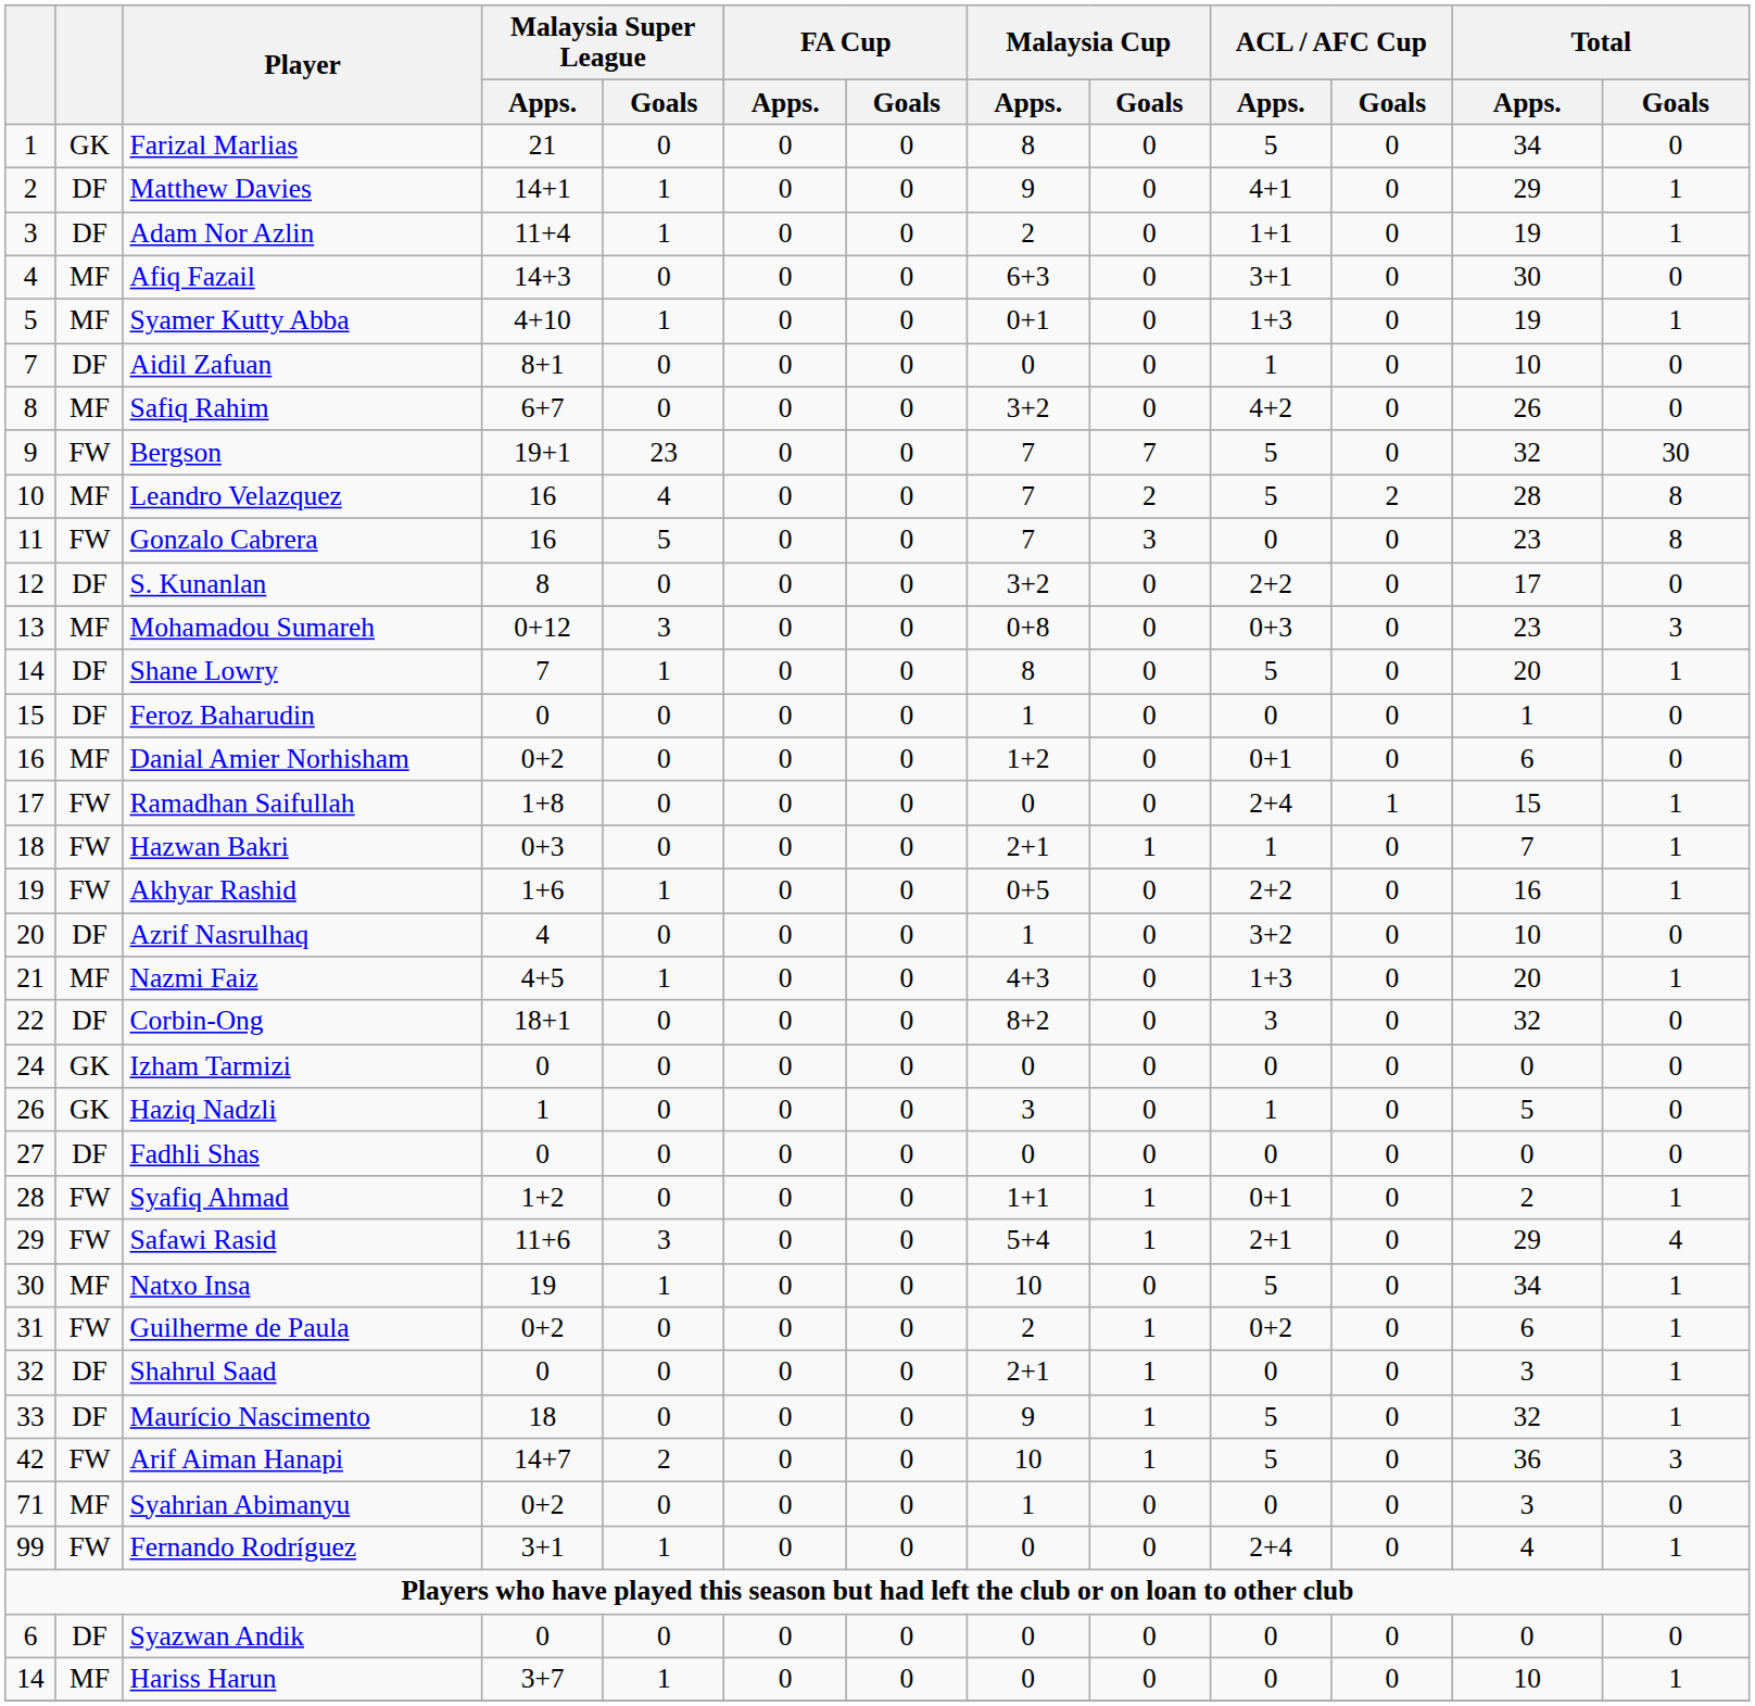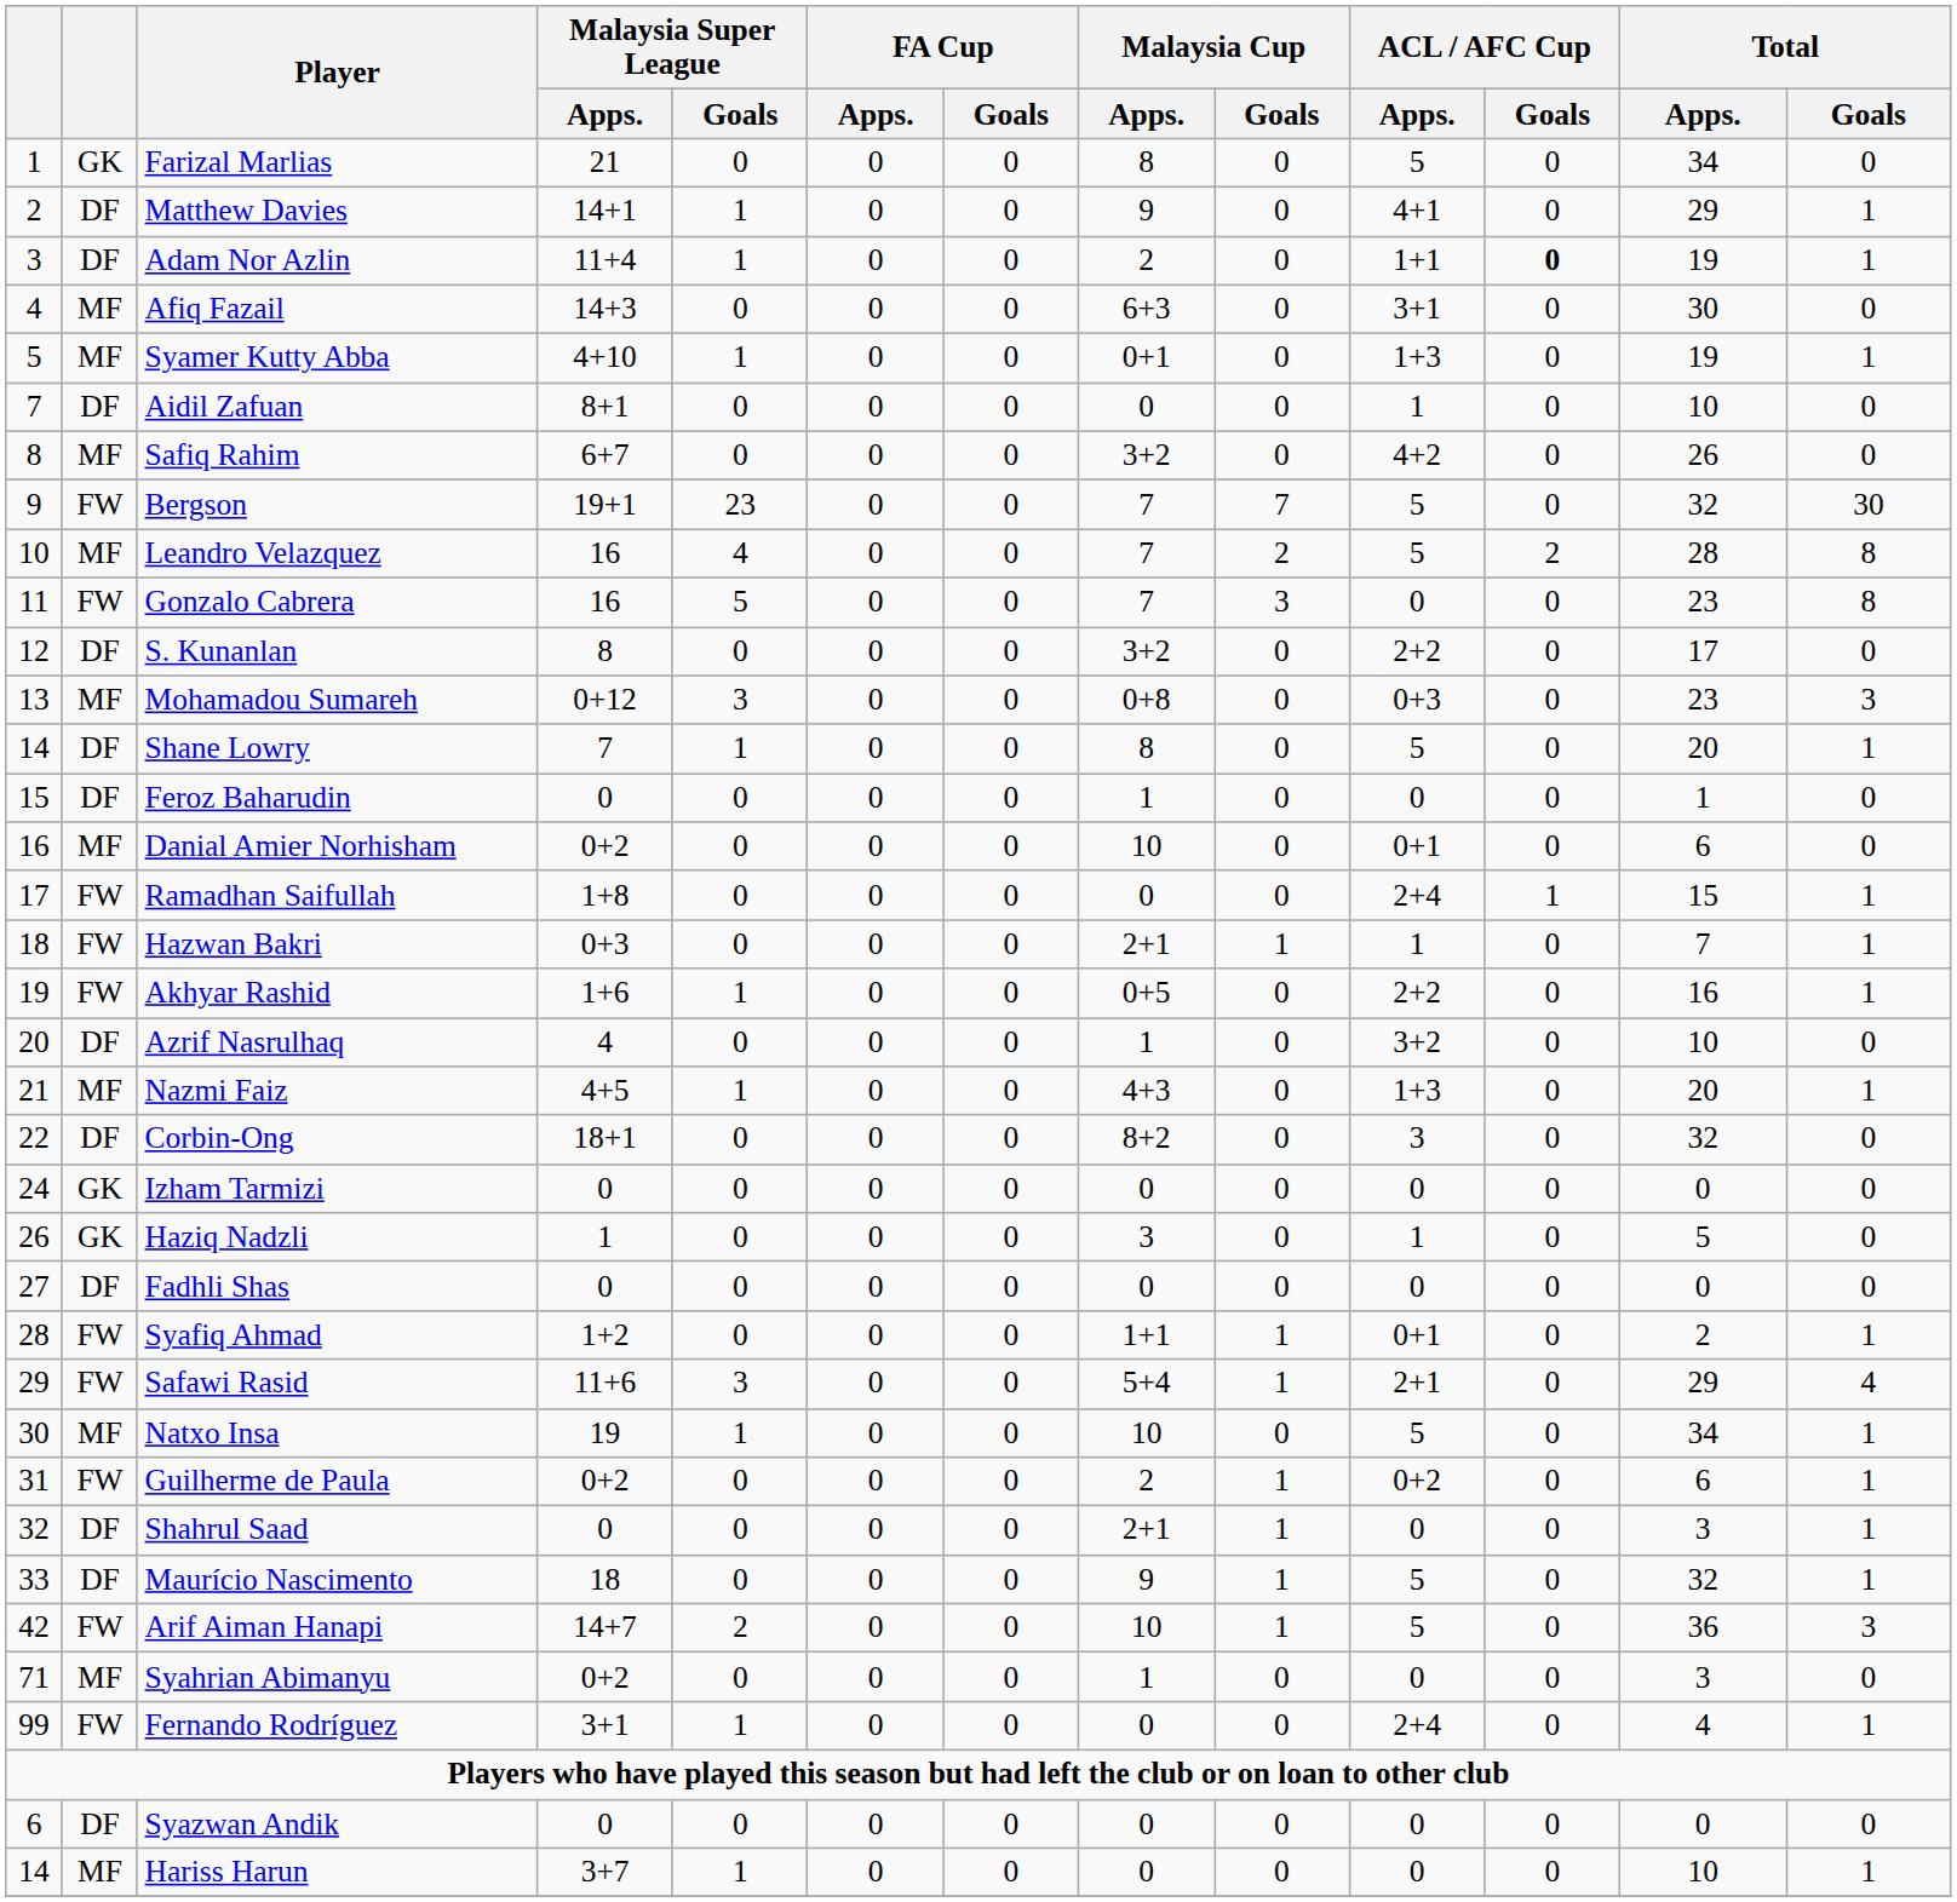 <table class="wikitable" style="text-align:center; font-size:100%; width:80%;">
 <tr>
 <th rowspan=2></th>
 <th rowspan=2></th>
 <th rowspan=2 width="200">Player</th>
 <th colspan=2 width="105">Malaysia Super League</th>
 <th colspan=2 width="105">FA Cup</th>
 <th colspan=2 width="105">Malaysia Cup</th>
 <th colspan=2 width="105">ACL / AFC Cup</th>
 <th colspan=2 width="130">Total</th>
 </tr>
 <tr>
 <th>Apps.</th>
 <th>Goals</th>
 <th>Apps.</th>
 <th>Goals</th>
 <th>Apps.</th>
 <th>Goals</th>
 <th>Apps.</th>
 <th>Goals</th>
 <th>Apps.</th>
 <th>Goals</th>
 </tr>
 <tr>
 <td>1</td>
 <td>GK</td>
 <td align="left"> <a href='#'>Farizal Marlias</a></td>
 <td>21</td>
 <td>0</td>
 <td>0</td>
 <td>0</td>
 <td>8</td>
 <td>0</td>
 <td>5</td>
 <td>0</td>
 <td>34</td>
 <td>0</td>
 </tr>
 <tr>
 <td>2</td>
 <td>DF</td>
 <td align="left"> <a href='#'>Matthew Davies</a></td>
 <td>14+1</td>
 <td>1</td>
 <td>0</td>
 <td>0</td>
 <td>9</td>
 <td>0</td>
 <td>4+1</td>
 <td>0</td>
 <td>29</td>
 <td>1</td>
 </tr>
 <tr>
 <td>3</td>
 <td>DF</td>
 <td align="left"> <a href='#'>Adam Nor Azlin</a></td>
 <td>11+4</td>
 <td>1</td>
 <td>0</td>
 <td>0</td>
 <td>2</td>
 <td>0</td>
 <td>1+1</td>
-<td>0</td>
+<td><strong>0</strong></td>
 <td>19</td>
 <td>1</td>
 </tr>
 <tr>
 <td>4</td>
 <td>MF</td>
 <td align="left"> <a href='#'>Afiq Fazail</a></td>
 <td>14+3</td>
 <td>0</td>
 <td>0</td>
 <td>0</td>
 <td>6+3</td>
 <td>0</td>
 <td>3+1</td>
 <td>0</td>
 <td>30</td>
 <td>0</td>
 </tr>
 <tr>
 <td>5</td>
 <td>MF</td>
 <td align="left"> <a href='#'>Syamer Kutty Abba</a></td>
 <td>4+10</td>
 <td>1</td>
 <td>0</td>
 <td>0</td>
 <td>0+1</td>
 <td>0</td>
 <td>1+3</td>
 <td>0</td>
 <td>19</td>
 <td>1</td>
 </tr>
 <tr>
 <td>7</td>
 <td>DF</td>
 <td align="left"> <a href='#'>Aidil Zafuan</a></td>
 <td>8+1</td>
 <td>0</td>
 <td>0</td>
 <td>0</td>
 <td>0</td>
 <td>0</td>
 <td>1</td>
 <td>0</td>
 <td>10</td>
 <td>0</td>
 </tr>
 <tr>
 <td>8</td>
 <td>MF</td>
 <td align="left"> <a href='#'>Safiq Rahim</a></td>
 <td>6+7</td>
 <td>0</td>
 <td>0</td>
 <td>0</td>
 <td>3+2</td>
 <td>0</td>
 <td>4+2</td>
 <td>0</td>
 <td>26</td>
 <td>0</td>
 </tr>
 <tr>
 <td>9</td>
 <td>FW</td>
 <td align="left"> <a href='#'>Bergson</a></td>
 <td>19+1</td>
 <td>23</td>
 <td>0</td>
 <td>0</td>
 <td>7</td>
 <td>7</td>
 <td>5</td>
 <td>0</td>
 <td>32</td>
 <td>30</td>
 </tr>
 <tr>
 <td>10</td>
 <td>MF</td>
 <td align="left"> <a href='#'>Leandro Velazquez</a></td>
 <td>16</td>
 <td>4</td>
 <td>0</td>
 <td>0</td>
 <td>7</td>
 <td>2</td>
 <td>5</td>
 <td>2</td>
 <td>28</td>
 <td>8</td>
 </tr>
 <tr>
 <td>11</td>
 <td>FW</td>
 <td align="left"> <a href='#'>Gonzalo Cabrera</a></td>
 <td>16</td>
 <td>5</td>
 <td>0</td>
 <td>0</td>
 <td>7</td>
 <td>3</td>
 <td>0</td>
 <td>0</td>
 <td>23</td>
 <td>8</td>
 </tr>
 <tr>
 <td>12</td>
 <td>DF</td>
 <td align="left"> <a href='#'>S. Kunanlan</a></td>
 <td>8</td>
 <td>0</td>
 <td>0</td>
 <td>0</td>
 <td>3+2</td>
 <td>0</td>
 <td>2+2</td>
 <td>0</td>
 <td>17</td>
 <td>0</td>
 </tr>
 <tr>
 <td>13</td>
 <td>MF</td>
 <td align="left"> <a href='#'>Mohamadou Sumareh</a></td>
 <td>0+12</td>
 <td>3</td>
 <td>0</td>
 <td>0</td>
 <td>0+8</td>
 <td>0</td>
 <td>0+3</td>
 <td>0</td>
 <td>23</td>
 <td>3</td>
 </tr>
 <tr>
 <td>14</td>
 <td>DF</td>
 <td align="left"> <a href='#'>Shane Lowry</a></td>
 <td>7</td>
 <td>1</td>
 <td>0</td>
 <td>0</td>
 <td>8</td>
 <td>0</td>
 <td>5</td>
 <td>0</td>
 <td>20</td>
 <td>1</td>
 </tr>
 <tr>
 <td>15</td>
 <td>DF</td>
 <td align="left"> <a href='#'>Feroz Baharudin</a></td>
 <td>0</td>
 <td>0</td>
 <td>0</td>
 <td>0</td>
 <td>1</td>
 <td>0</td>
 <td>0</td>
 <td>0</td>
 <td>1</td>
 <td>0</td>
 </tr>
 <tr>
 <td>16</td>
 <td>MF</td>
 <td align="left"> <a href='#'>Danial Amier Norhisham</a></td>
 <td>0+2</td>
 <td>0</td>
 <td>0</td>
 <td>0</td>
-<td>1+2</td>
+<td>10</td>
 <td>0</td>
 <td>0+1</td>
 <td>0</td>
 <td>6</td>
 <td>0</td>
 </tr>
 <tr>
 <td>17</td>
 <td>FW</td>
 <td align="left"> <a href='#'>Ramadhan Saifullah</a></td>
 <td>1+8</td>
 <td>0</td>
 <td>0</td>
 <td>0</td>
 <td>0</td>
 <td>0</td>
 <td>2+4</td>
 <td>1</td>
 <td>15</td>
 <td>1</td>
 </tr>
 <tr>
 <td>18</td>
 <td>FW</td>
 <td align="left"> <a href='#'>Hazwan Bakri</a></td>
 <td>0+3</td>
 <td>0</td>
 <td>0</td>
 <td>0</td>
 <td>2+1</td>
 <td>1</td>
 <td>1</td>
 <td>0</td>
 <td>7</td>
 <td>1</td>
 </tr>
 <tr>
 <td>19</td>
 <td>FW</td>
 <td align="left"> <a href='#'>Akhyar Rashid</a></td>
 <td>1+6</td>
 <td>1</td>
 <td>0</td>
 <td>0</td>
 <td>0+5</td>
 <td>0</td>
 <td>2+2</td>
 <td>0</td>
 <td>16</td>
 <td>1</td>
 </tr>
 <tr>
 <td>20</td>
 <td>DF</td>
 <td align="left"> <a href='#'>Azrif Nasrulhaq</a></td>
 <td>4</td>
 <td>0</td>
 <td>0</td>
 <td>0</td>
 <td>1</td>
 <td>0</td>
 <td>3+2</td>
 <td>0</td>
 <td>10</td>
 <td>0</td>
 </tr>
 <tr>
 <td>21</td>
 <td>MF</td>
 <td align="left"> <a href='#'>Nazmi Faiz</a></td>
 <td>4+5</td>
 <td>1</td>
 <td>0</td>
 <td>0</td>
 <td>4+3</td>
 <td>0</td>
 <td>1+3</td>
 <td>0</td>
 <td>20</td>
 <td>1</td>
 </tr>
 <tr>
 <td>22</td>
 <td>DF</td>
 <td align="left"> <a href='#'>Corbin-Ong</a></td>
 <td>18+1</td>
 <td>0</td>
 <td>0</td>
 <td>0</td>
 <td>8+2</td>
 <td>0</td>
 <td>3</td>
 <td>0</td>
 <td>32</td>
 <td>0</td>
 </tr>
 <tr>
 <td>24</td>
 <td>GK</td>
 <td align="left"> <a href='#'>Izham Tarmizi</a></td>
 <td>0</td>
 <td>0</td>
 <td>0</td>
 <td>0</td>
 <td>0</td>
 <td>0</td>
 <td>0</td>
 <td>0</td>
 <td>0</td>
 <td>0</td>
 </tr>
 <tr>
 <td>26</td>
 <td>GK</td>
 <td align="left"> <a href='#'>Haziq Nadzli</a></td>
 <td>1</td>
 <td>0</td>
 <td>0</td>
 <td>0</td>
 <td>3</td>
 <td>0</td>
 <td>1</td>
 <td>0</td>
 <td>5</td>
 <td>0</td>
 </tr>
 <tr>
 <td>27</td>
 <td>DF</td>
 <td align="left"> <a href='#'>Fadhli Shas</a></td>
 <td>0</td>
 <td>0</td>
 <td>0</td>
 <td>0</td>
 <td>0</td>
 <td>0</td>
 <td>0</td>
 <td>0</td>
 <td>0</td>
 <td>0</td>
 </tr>
 <tr>
 <td>28</td>
 <td>FW</td>
 <td align="left"> <a href='#'>Syafiq Ahmad</a></td>
 <td>1+2</td>
 <td>0</td>
 <td>0</td>
 <td>0</td>
 <td>1+1</td>
 <td>1</td>
 <td>0+1</td>
 <td>0</td>
 <td>2</td>
 <td>1</td>
 </tr>
 <tr>
 <td>29</td>
 <td>FW</td>
 <td align="left"> <a href='#'>Safawi Rasid</a></td>
 <td>11+6</td>
 <td>3</td>
 <td>0</td>
 <td>0</td>
 <td>5+4</td>
 <td>1</td>
 <td>2+1</td>
 <td>0</td>
 <td>29</td>
 <td>4</td>
 </tr>
 <tr>
 <td>30</td>
 <td>MF</td>
 <td align="left"> <a href='#'>Natxo Insa</a></td>
 <td>19</td>
 <td>1</td>
 <td>0</td>
 <td>0</td>
 <td>10</td>
 <td>0</td>
 <td>5</td>
 <td>0</td>
 <td>34</td>
 <td>1</td>
 </tr>
 <tr>
 <td>31</td>
 <td>FW</td>
 <td align="left"> <a href='#'>Guilherme de Paula</a></td>
 <td>0+2</td>
 <td>0</td>
 <td>0</td>
 <td>0</td>
 <td>2</td>
 <td>1</td>
 <td>0+2</td>
 <td>0</td>
 <td>6</td>
 <td>1</td>
 </tr>
 <tr>
 <td>32</td>
 <td>DF</td>
 <td align="left"> <a href='#'>Shahrul Saad</a></td>
 <td>0</td>
 <td>0</td>
 <td>0</td>
 <td>0</td>
 <td>2+1</td>
 <td>1</td>
 <td>0</td>
 <td>0</td>
 <td>3</td>
 <td>1</td>
 </tr>
 <tr>
 <td>33</td>
 <td>DF</td>
 <td align="left"> <a href='#'>Maurício Nascimento</a></td>
 <td>18</td>
 <td>0</td>
 <td>0</td>
 <td>0</td>
 <td>9</td>
 <td>1</td>
 <td>5</td>
 <td>0</td>
 <td>32</td>
 <td>1</td>
 </tr>
 <tr>
 <td>42</td>
 <td>FW</td>
 <td align="left"> <a href='#'>Arif Aiman Hanapi</a></td>
 <td>14+7</td>
 <td>2</td>
 <td>0</td>
 <td>0</td>
 <td>10</td>
 <td>1</td>
 <td>5</td>
 <td>0</td>
 <td>36</td>
 <td>3</td>
 </tr>
 <tr>
 <td>71</td>
 <td>MF</td>
 <td align="left"> <a href='#'>Syahrian Abimanyu</a></td>
 <td>0+2</td>
 <td>0</td>
 <td>0</td>
 <td>0</td>
 <td>1</td>
 <td>0</td>
 <td>0</td>
 <td>0</td>
 <td>3</td>
 <td>0</td>
 </tr>
 <tr>
 <td>99</td>
 <td>FW</td>
 <td align="left"> <a href='#'>Fernando Rodríguez</a></td>
 <td>3+1</td>
 <td>1</td>
 <td>0</td>
 <td>0</td>
 <td>0</td>
 <td>0</td>
 <td>2+4</td>
 <td>0</td>
 <td>4</td>
 <td>1</td>
 </tr>
 <tr>
 <td colspan="17"><strong>Players who have played this season but had left the club or on loan to other club</strong></td>
 </tr>
 <tr>
 <td>6</td>
 <td>DF</td>
 <td align="left"> <a href='#'>Syazwan Andik</a></td>
 <td>0</td>
 <td>0</td>
 <td>0</td>
 <td>0</td>
 <td>0</td>
 <td>0</td>
 <td>0</td>
 <td>0</td>
 <td>0</td>
 <td>0</td>
 </tr>
 <tr>
 <td>14</td>
 <td>MF</td>
 <td align="left"> <a href='#'>Hariss Harun</a></td>
 <td>3+7</td>
 <td>1</td>
 <td>0</td>
 <td>0</td>
 <td>0</td>
 <td>0</td>
 <td>0</td>
 <td>0</td>
 <td>10</td>
 <td>1</td>
 </tr>
 <tr>
 </tr>
 </table>
